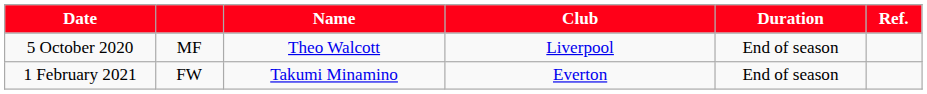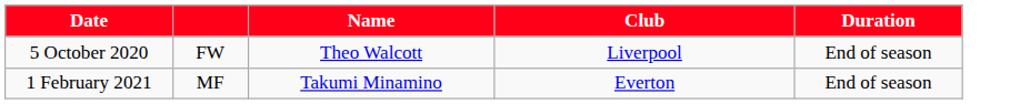 <table class="wikitable" style="text-align:center; font-size:90%; ">
 <tr>
 <th style="background:#FF0018; color:#FFFFFF; width:120px;">Date</th>
 <th style="background:#FF0018; color:#FFFFFF; width:50px;"></th>
 <th style="background:#FF0018; color:#FFFFFF; width:180px;">Name</th>
 <th style="background:#FF0018; color:#FFFFFF; width:220px;">Club</th>
 <th style="background:#FF0018; color:#FFFFFF; width:120px;">Duration</th>
-<th style="background:#FF0018; color:#FFFFFF; width:40px;">Ref.</th>
 </tr>
 <tr>
 <td>5 October 2020</td>
-<td align="center">MF</td>
+<td align="center">FW</td>
 <td> <a href='#'>Theo Walcott</a></td>
 <td> <a href='#'>Liverpool</a></td>
 <td>End of season</td>
-<td align="center"></td>
 </tr>
 <tr>
 <td>1 February 2021</td>
-<td align="center">FW</td>
+<td align="center">MF</td>
 <td> <a href='#'>Takumi Minamino</a></td>
 <td> <a href='#'>Everton</a></td>
 <td>End of season</td>
-<td align="center"></td>
 </tr>
 </table>
